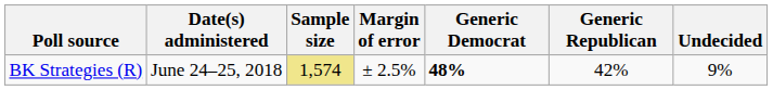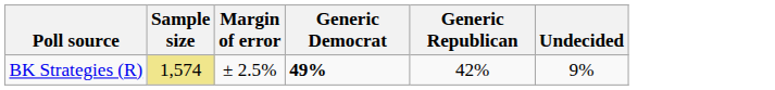 <table class="wikitable">
 <tr valign=bottom>
 <th>Poll source</th>
-<th>Date(s)<br>administered</th>
 <th>Sample<br>size</th>
 <th>Margin<br>of error</th>
 <th style="width:100px;">Generic<br>Democrat</th>
 <th style="width:100px;">Generic<br>Republican</th>
 <th>Undecided</th>
 </tr>
 <tr>
 <td><a href='#'>BK Strategies (R)</a></td>
-<td align=center>June 24–25, 2018</td>
 <td align=center style="background: khaki;">1,574</td>
 <td align=center>± 2.5%</td>
-<td><strong>48%</strong></td>
+<td><strong>49%</strong></td>
 <td align=center>42%</td>
 <td align=center>9%</td>
 </tr>
 </table>
